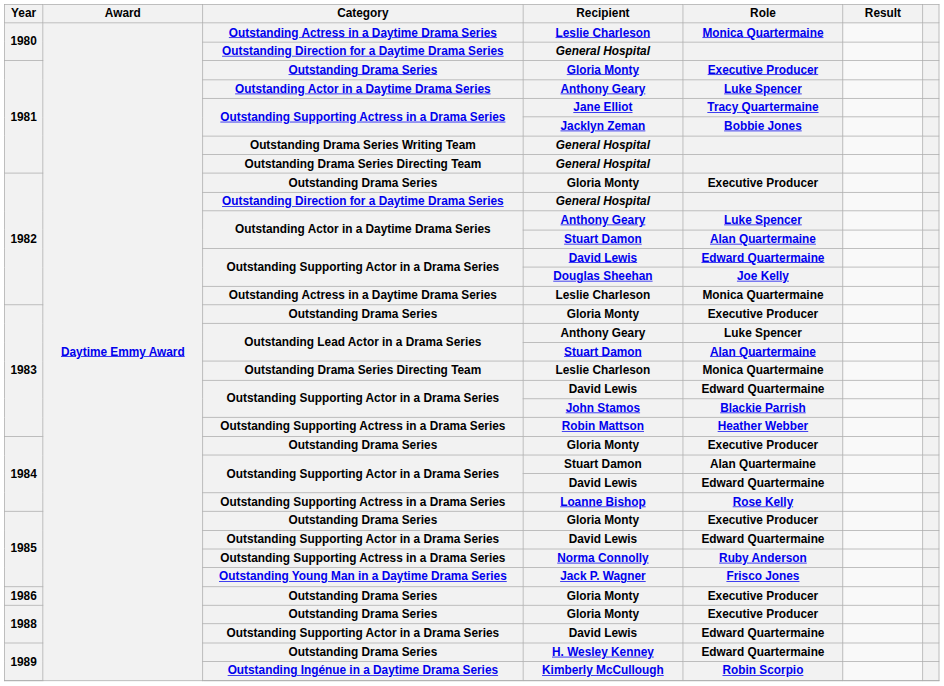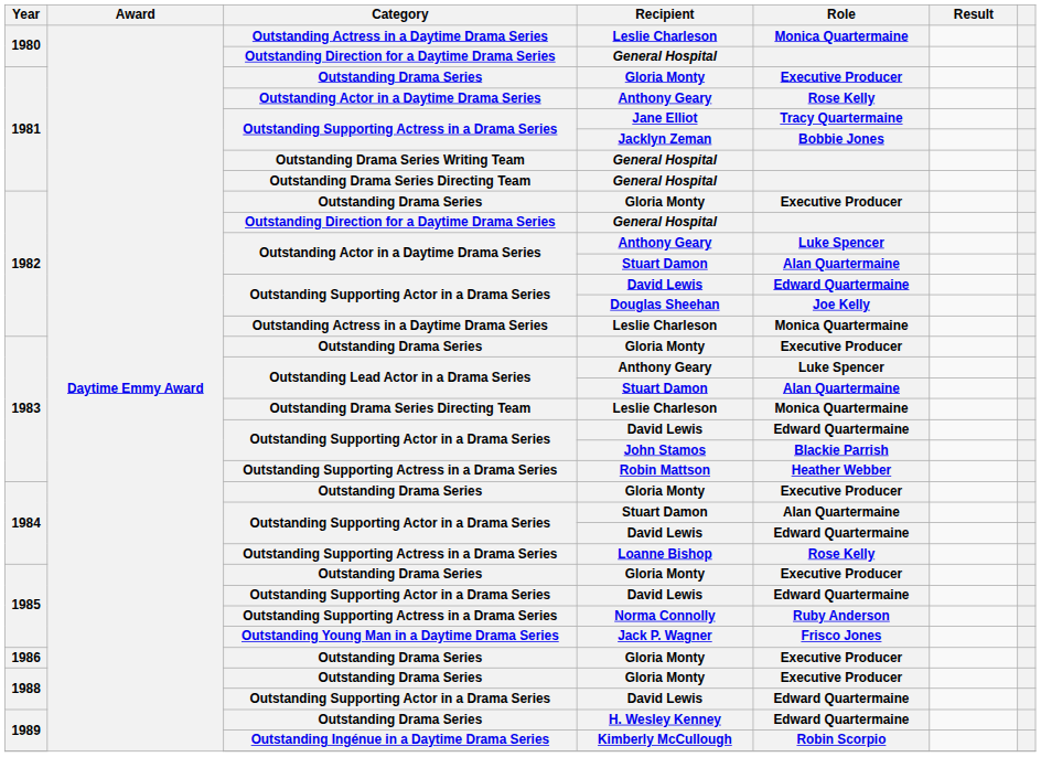 <table class="wikitable sortable plainrowheaders" style="width:100%;">
 <tr>
 <th scope="col" style="width:1%;">Year</th>
 <th scope="col" style="width:10%;">Award</th>
 <th scope="col" style="width:20%;">Category</th>
 <th scope="col" style="width:10%;">Recipient</th>
 <th scope="col" style="width:10%;">Role</th>
 <th scope="col" style="width:5%;">Result</th>
 <th scope="col" style="width:1%;" class="unsortable"></th>
 </tr>
 <tr>
 <th scope="row" rowspan="2" style="text-align:center">1980</th>
 <th scope="row" rowspan="38" style="text-align:center"><a href='#'>Daytime Emmy Award</a></th>
 <th scope="row" style="text-align:center"><a href='#'>Outstanding Actress in a Daytime Drama Series</a></th>
 <th scope="row" style="text-align:center"><a href='#'>Leslie Charleson</a></th>
 <th scope="row" style="text-align:center"><a href='#'>Monica Quartermaine</a></th>
 <td></td>
 <th scope="row" style="text-align:center"></th>
 </tr>
 <tr>
 <th scope="row" style="text-align:center"><a href='#'>Outstanding Direction for a Daytime Drama Series</a></th>
 <th scope="row" style="text-align:center"><em>General Hospital</em></th>
 <th scope="row" style="text-align:center"></th>
 <td></td>
 <th scope="row" style="text-align:center"></th>
 </tr>
 <tr>
 <th scope="row" rowspan="6" style="text-align:center">1981</th>
 <th scope="row" style="text-align:center"><a href='#'>Outstanding Drama Series</a></th>
 <th scope="row" style="text-align:center"><a href='#'>Gloria Monty</a></th>
 <th scope="row" style="text-align:center"><a href='#'>Executive Producer</a></th>
 <td></td>
 <th scope="row" style="text-align:center"></th>
 </tr>
 <tr>
 <th scope="row" style="text-align:center"><a href='#'>Outstanding Actor in a Daytime Drama Series</a></th>
 <th scope="row" style="text-align:center"><a href='#'>Anthony Geary</a></th>
-<th scope="row" style="text-align:center"><a href='#'>Luke Spencer</a></th>
+<th scope="row" style="text-align:center"><a href='#'>Rose Kelly</a></th>
 <td></td>
 <th scope="row" style="text-align:center"></th>
 </tr>
 <tr>
 <th scope="row" rowspan="2" style="text-align:center"><a href='#'>Outstanding Supporting Actress in a Drama Series</a></th>
 <th scope="row" style="text-align:center"><a href='#'>Jane Elliot</a></th>
 <th scope="row" style="text-align:center"><a href='#'>Tracy Quartermaine</a></th>
 <td></td>
 <th scope="row" style="text-align:center"></th>
 </tr>
 <tr>
 <th scope="row" style="text-align:center"><a href='#'>Jacklyn Zeman</a></th>
 <th scope="row" style="text-align:center"><a href='#'>Bobbie Jones</a></th>
 <td></td>
 <th scope="row" style="text-align:center"></th>
 </tr>
 <tr>
 <th scope="row" style="text-align:center">Outstanding Drama Series Writing Team</th>
 <th scope="row" style="text-align:center"><em>General Hospital</em></th>
 <th scope="row" style="text-align:center"></th>
 <td></td>
 <th scope="row" style="text-align:center"></th>
 </tr>
 <tr>
 <th scope="row" style="text-align:center">Outstanding Drama Series Directing Team</th>
 <th scope="row" style="text-align:center"><em>General Hospital</em></th>
 <th scope="row" style="text-align:center"></th>
 <td></td>
 <th scope="row" style="text-align:center"></th>
 </tr>
 <tr>
 <th scope="row" rowspan="7" style="text-align:center">1982</th>
 <th scope="row" style="text-align:center">Outstanding Drama Series</th>
 <th scope="row" style="text-align:center">Gloria Monty</th>
 <th scope="row" style="text-align:center">Executive Producer</th>
 <td></td>
 <th scope="row" style="text-align:center"></th>
 </tr>
 <tr>
 <th scope="row" style="text-align:center"><a href='#'>Outstanding Direction for a Daytime Drama Series</a></th>
 <th scope="row" style="text-align:center"><em>General Hospital</em></th>
 <th scope="row" style="text-align:center"></th>
 <td></td>
 <th scope="row" style="text-align:center"></th>
 </tr>
 <tr>
 <th scope="row" rowspan="2" style="text-align:center">Outstanding Actor in a Daytime Drama Series</th>
 <th scope="row" style="text-align:center"><a href='#'>Anthony Geary</a></th>
 <th scope="row" style="text-align:center"><a href='#'>Luke Spencer</a></th>
 <td></td>
 <th scope="row" style="text-align:center"></th>
 </tr>
 <tr>
 <th scope="row" style="text-align:center"><a href='#'>Stuart Damon</a></th>
 <th scope="row" style="text-align:center"><a href='#'>Alan Quartermaine</a></th>
 <td></td>
 <th scope="row" style="text-align:center"></th>
 </tr>
 <tr>
 <th scope="row" rowspan="2" style="text-align:center">Outstanding Supporting Actor in a Drama Series</th>
 <th scope="row" style="text-align:center"><a href='#'>David Lewis</a></th>
 <th scope="row" style="text-align:center"><a href='#'>Edward Quartermaine</a></th>
 <td></td>
 <th scope="row" style="text-align:center"></th>
 </tr>
 <tr>
 <th scope="row" style="text-align:center"><a href='#'>Douglas Sheehan</a></th>
 <th scope="row" style="text-align:center"><a href='#'>Joe Kelly</a></th>
 <td></td>
 <th scope="row" style="text-align:center"></th>
 </tr>
 <tr>
 <th scope="row" style="text-align:center">Outstanding Actress in a Daytime Drama Series</th>
 <th scope="row" style="text-align:center">Leslie Charleson</th>
 <th scope="row" style="text-align:center">Monica Quartermaine</th>
 <td></td>
 <th scope="row" style="text-align:center"></th>
 </tr>
 <tr>
 <th scope="row" rowspan="7" style="text-align:center">1983</th>
 <th scope="row" style="text-align:center">Outstanding Drama Series</th>
 <th scope="row" style="text-align:center">Gloria Monty</th>
 <th scope="row" style="text-align:center">Executive Producer</th>
 <td></td>
 <th scope="row" style="text-align:center"></th>
 </tr>
 <tr>
 <th scope="row" rowspan="2" style="text-align:center">Outstanding Lead Actor in a Drama Series</th>
 <th scope="row" style="text-align:center">Anthony Geary</th>
 <th scope="row" style="text-align:center">Luke Spencer</th>
 <td></td>
 <th scope="row" style="text-align:center"></th>
 </tr>
 <tr>
 <th scope="row" style="text-align:center"><a href='#'>Stuart Damon</a></th>
 <th scope="row" style="text-align:center"><a href='#'>Alan Quartermaine</a></th>
 <td></td>
 <th scope="row" style="text-align:center"></th>
 </tr>
 <tr>
 <th scope="row" style="text-align:center">Outstanding Drama Series Directing Team</th>
 <th scope="row" style="text-align:center">Leslie Charleson</th>
 <th scope="row" style="text-align:center">Monica Quartermaine</th>
 <td></td>
 <th scope="row" style="text-align:center"></th>
 </tr>
 <tr>
 <th scope="row" rowspan="2" style="text-align:center">Outstanding Supporting Actor in a Drama Series</th>
 <th scope="row" style="text-align:center">David Lewis</th>
 <th scope="row" style="text-align:center">Edward Quartermaine</th>
 <td></td>
 <th scope="row" style="text-align:center"></th>
 </tr>
 <tr>
 <th scope="row" style="text-align:center"><a href='#'>John Stamos</a></th>
 <th scope="row" style="text-align:center"><a href='#'>Blackie Parrish</a></th>
 <td></td>
 <th scope="row" style="text-align:center"></th>
 </tr>
 <tr>
 <th scope="row" style="text-align:center">Outstanding Supporting Actress in a Drama Series</th>
 <th scope="row" style="text-align:center"><a href='#'>Robin Mattson</a></th>
 <th scope="row" style="text-align:center"><a href='#'>Heather Webber</a></th>
 <td></td>
 <th scope="row" style="text-align:center"></th>
 </tr>
 <tr>
 <th scope="row" rowspan="4" style="text-align:center">1984</th>
 <th scope="row" style="text-align:center">Outstanding Drama Series</th>
 <th scope="row" style="text-align:center">Gloria Monty</th>
 <th scope="row" style="text-align:center">Executive Producer</th>
 <td></td>
 <th scope="row" style="text-align:center"></th>
 </tr>
 <tr>
 <th scope="row" rowspan="2" style="text-align:center">Outstanding Supporting Actor in a Drama Series</th>
 <th scope="row" style="text-align:center">Stuart Damon</th>
 <th scope="row" style="text-align:center">Alan Quartermaine</th>
 <td></td>
 <th scope="row" style="text-align:center"></th>
 </tr>
 <tr>
 <th scope="row" style="text-align:center">David Lewis</th>
 <th scope="row" style="text-align:center">Edward Quartermaine</th>
 <td></td>
 <th scope="row" style="text-align:center"></th>
 </tr>
 <tr>
 <th scope="row" style="text-align:center">Outstanding Supporting Actress in a Drama Series</th>
 <th scope="row" style="text-align:center"><a href='#'>Loanne Bishop</a></th>
 <th scope="row" style="text-align:center"><a href='#'>Rose Kelly</a></th>
 <td></td>
 <th scope="row" style="text-align:center"></th>
 </tr>
 <tr>
 <th scope="row" rowspan="4" style="text-align:center">1985</th>
 <th scope="row" style="text-align:center">Outstanding Drama Series</th>
 <th scope="row" style="text-align:center">Gloria Monty</th>
 <th scope="row" style="text-align:center">Executive Producer</th>
 <td></td>
 <th scope="row" style="text-align:center"></th>
 </tr>
 <tr>
 <th scope="row" style="text-align:center">Outstanding Supporting Actor in a Drama Series</th>
 <th scope="row" style="text-align:center">David Lewis</th>
 <th scope="row" style="text-align:center">Edward Quartermaine</th>
 <td></td>
 <th scope="row" style="text-align:center"></th>
 </tr>
 <tr>
 <th scope="row" style="text-align:center">Outstanding Supporting Actress in a Drama Series</th>
 <th scope="row" style="text-align:center"><a href='#'>Norma Connolly</a></th>
 <th scope="row" style="text-align:center"><a href='#'>Ruby Anderson</a></th>
 <td></td>
 <th scope="row" style="text-align:center"></th>
 </tr>
 <tr>
 <th scope="row" style="text-align:center"><a href='#'>Outstanding Young Man in a Daytime Drama Series</a></th>
 <th scope="row" style="text-align:center"><a href='#'>Jack P. Wagner</a></th>
 <th scope="row" style="text-align:center"><a href='#'>Frisco Jones</a></th>
 <td></td>
 <th scope="row" style="text-align:center"></th>
 </tr>
 <tr>
 <th scope="row" style="text-align:center">1986</th>
 <th scope="row" style="text-align:center">Outstanding Drama Series</th>
 <th scope="row" style="text-align:center">Gloria Monty</th>
 <th scope="row" style="text-align:center">Executive Producer</th>
 <td></td>
 <th scope="row" style="text-align:center"></th>
 </tr>
 <tr>
 <th scope="row" rowspan="2" style="text-align:center">1988</th>
 <th scope="row" style="text-align:center">Outstanding Drama Series</th>
 <th scope="row" style="text-align:center">Gloria Monty</th>
 <th scope="row" style="text-align:center">Executive Producer</th>
 <td></td>
 <th scope="row" style="text-align:center"></th>
 </tr>
 <tr>
 <th scope="row" style="text-align:center">Outstanding Supporting Actor in a Drama Series</th>
 <th scope="row" style="text-align:center">David Lewis</th>
 <th scope="row" style="text-align:center">Edward Quartermaine</th>
 <td></td>
 <th scope="row" style="text-align:center"></th>
 </tr>
 <tr>
 <th scope="row" rowspan="2" style="text-align:center">1989</th>
 <th scope="row" style="text-align:center">Outstanding Drama Series</th>
 <th scope="row" style="text-align:center"><a href='#'>H. Wesley Kenney</a></th>
 <th scope="row" style="text-align:center">Edward Quartermaine</th>
 <td></td>
 <th scope="row" style="text-align:center"></th>
 </tr>
 <tr>
 <th scope="row" style="text-align:center"><a href='#'>Outstanding Ingénue in a Daytime Drama Series</a></th>
 <th scope="row" style="text-align:center"><a href='#'>Kimberly McCullough</a></th>
 <th scope="row" style="text-align:center"><a href='#'>Robin Scorpio</a></th>
 <td></td>
 <th scope="row" style="text-align:center"></th>
 </tr>
 <tr>
 </tr>
 </table>
